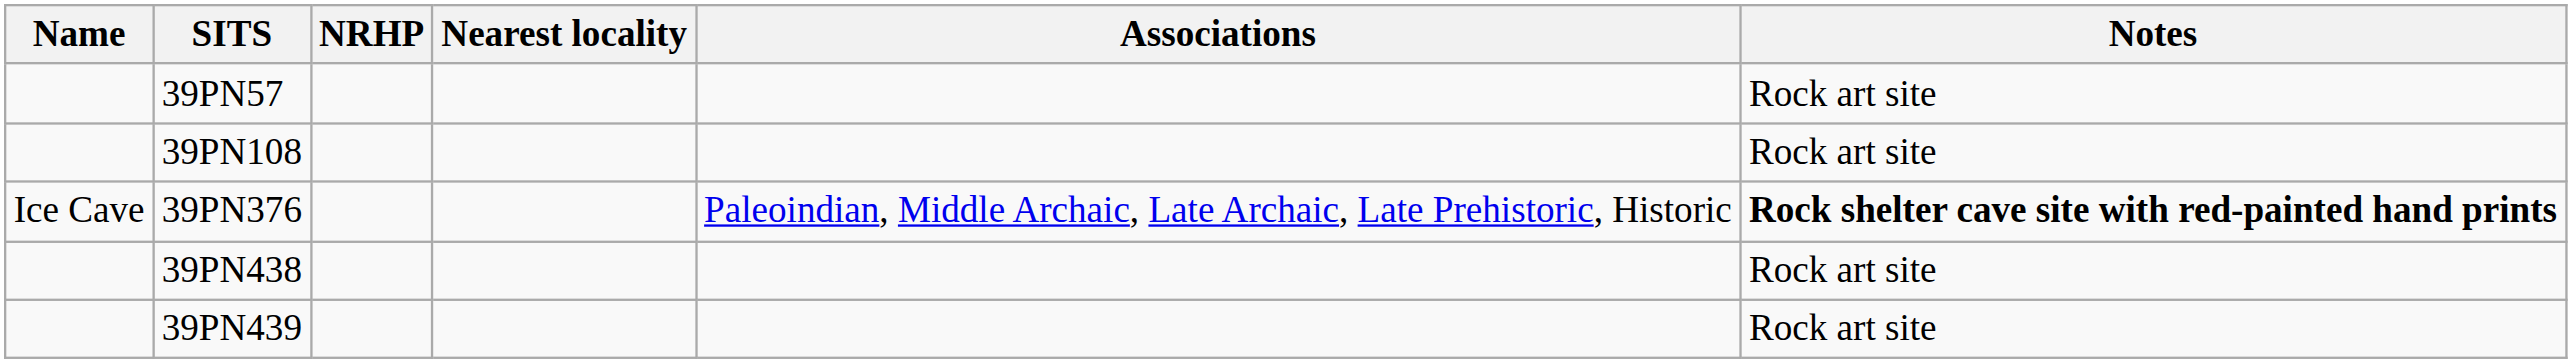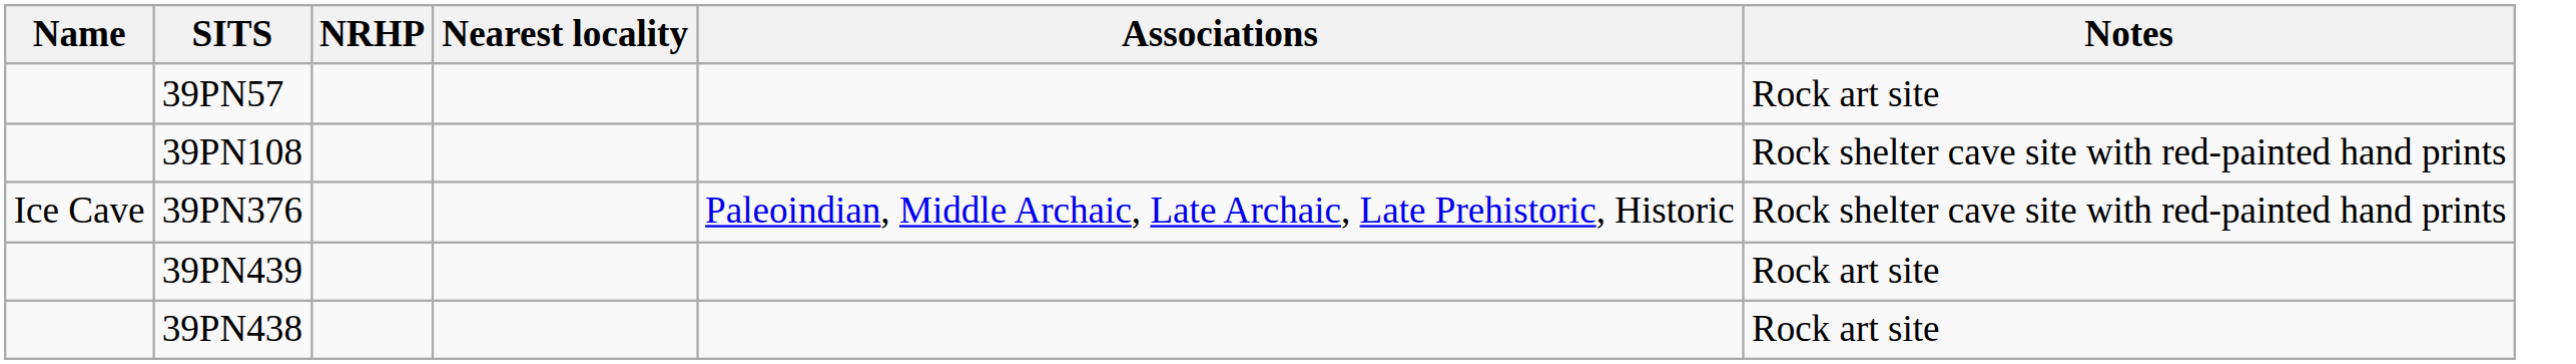 <table class="wikitable sortable">
 <tr>
 <th scope="col">Name</th>
 <th scope="col">SITS</th>
 <th scope="col">NRHP</th>
 <th scope="col">Nearest locality</th>
 <th scope="col">Associations</th>
 <th scope="col" class="unsortable">Notes</th>
 </tr>
 <tr>
 <td></td>
 <td>39PN57</td>
 <td></td>
 <td></td>
 <td></td>
 <td>Rock art site</td>
 </tr>
 <tr>
 <td></td>
 <td>39PN108</td>
 <td></td>
 <td></td>
 <td></td>
-<td>Rock art site</td>
+<td>Rock shelter cave site with red-painted hand prints</td>
 </tr>
 <tr>
 <td>Ice Cave</td>
 <td>39PN376</td>
 <td></td>
 <td></td>
 <td><a href='#'>Paleoindian</a>, <a href='#'>Middle Archaic</a>, <a href='#'>Late Archaic</a>, <a href='#'>Late Prehistoric</a>, Historic</td>
-<td><strong>Rock shelter cave site with red-painted hand prints</strong></td>
+<td>Rock shelter cave site with red-painted hand prints</td>
+</tr>
+<tr>
+<td></td>
+<td>39PN439</td>
+<td></td>
+<td></td>
+<td></td>
+<td>Rock art site</td>
 </tr>
 <tr>
 <td></td>
 <td>39PN438</td>
 <td></td>
 <td></td>
 <td></td>
 <td>Rock art site</td>
 </tr>
-<tr>
-<td></td>
-<td>39PN439</td>
-<td></td>
-<td></td>
-<td></td>
-<td>Rock art site</td>
-</tr>
 </table>
